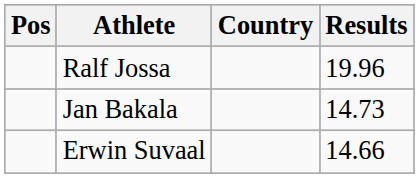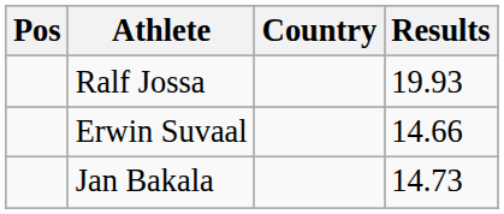 <table class="wikitable wikble">
 <tr>
 <th>Pos</th>
 <th>Athlete</th>
 <th>Country</th>
 <th>Results</th>
 </tr>
 <tr>
 <td align="center"></td>
 <td>Ralf Jossa</td>
 <td></td>
-<td>19.96</td>
+<td>19.93</td>
+</tr>
+<tr>
+<td align="center"></td>
+<td>Erwin Suvaal</td>
+<td></td>
+<td>14.66</td>
 </tr>
 <tr>
 <td align="center"></td>
 <td>Jan Bakala</td>
 <td></td>
 <td>14.73</td>
 </tr>
-<tr>
-<td align="center"></td>
-<td>Erwin Suvaal</td>
-<td></td>
-<td>14.66</td>
-</tr>
 </table>
